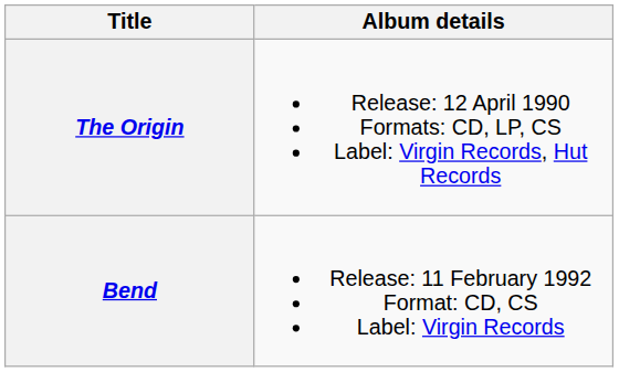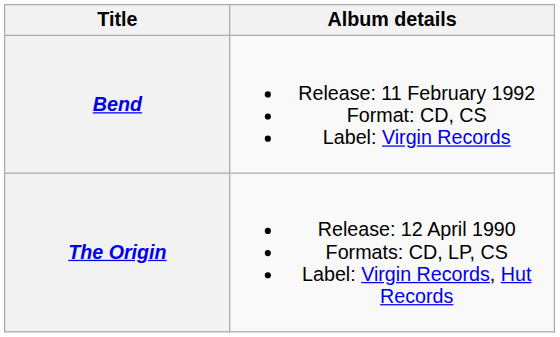 <table class="wikitable plainrowheaders" style="text-align:center;">
 <tr>
 <th scope="col" style="width:11em;">Title</th>
 <th scope="col" style="width:16em;">Album details</th>
 </tr>
 <tr>
+<th scope="row"><em><a href='#'>Bend</a></em></th>
+<td><br><ul><li>Release: 11 February 1992</li><li>Format: CD, CS</li><li>Label: <a href='#'>Virgin Records</a></li></ul></td>
+</tr>
+<tr>
 <th scope="row"><em><a href='#'>The Origin</a></em></th>
 <td><br><ul><li>Release: 12 April 1990</li><li>Formats: CD, LP, CS</li><li>Label: <a href='#'>Virgin Records</a>, <a href='#'>Hut Records</a></li></ul></td>
 </tr>
-<tr>
-<th scope="row"><em><a href='#'>Bend</a></em></th>
-<td><br><ul><li>Release: 11 February 1992</li><li>Format: CD, CS</li><li>Label: <a href='#'>Virgin Records</a></li></ul></td>
-</tr>
 </table>
